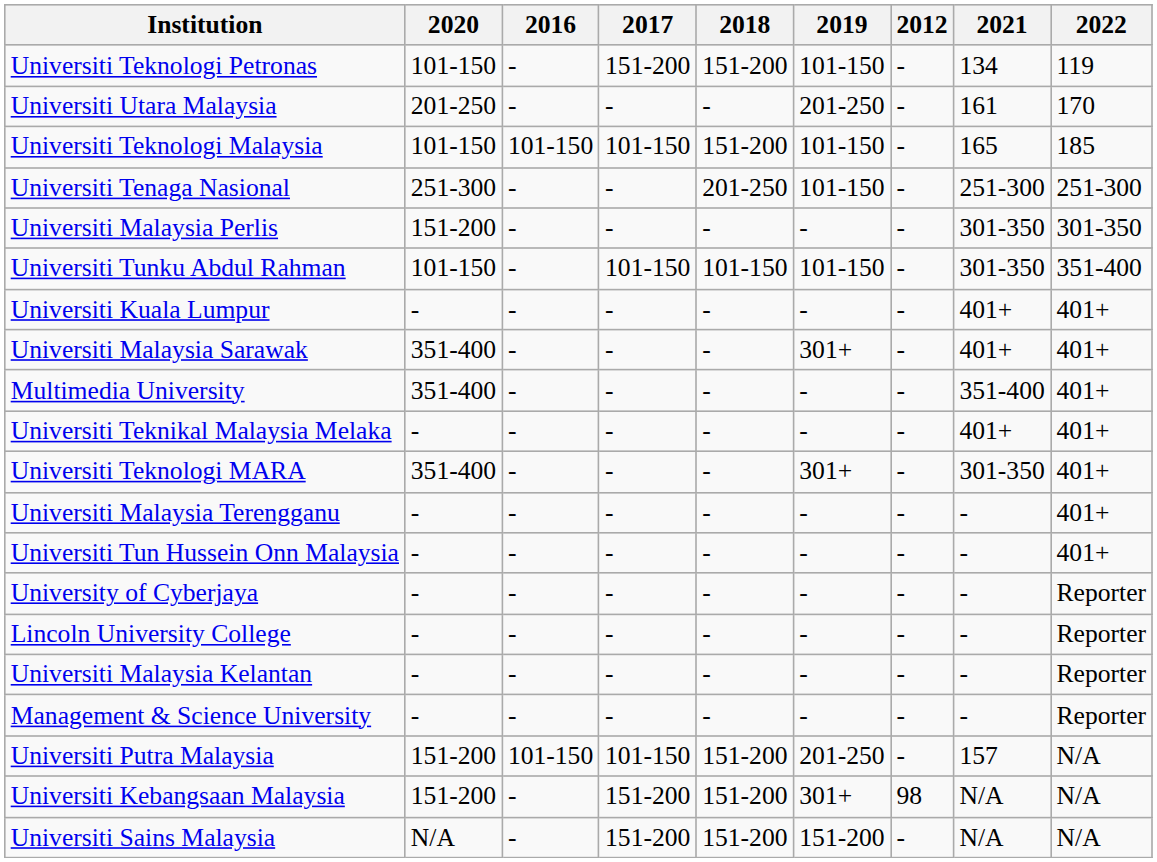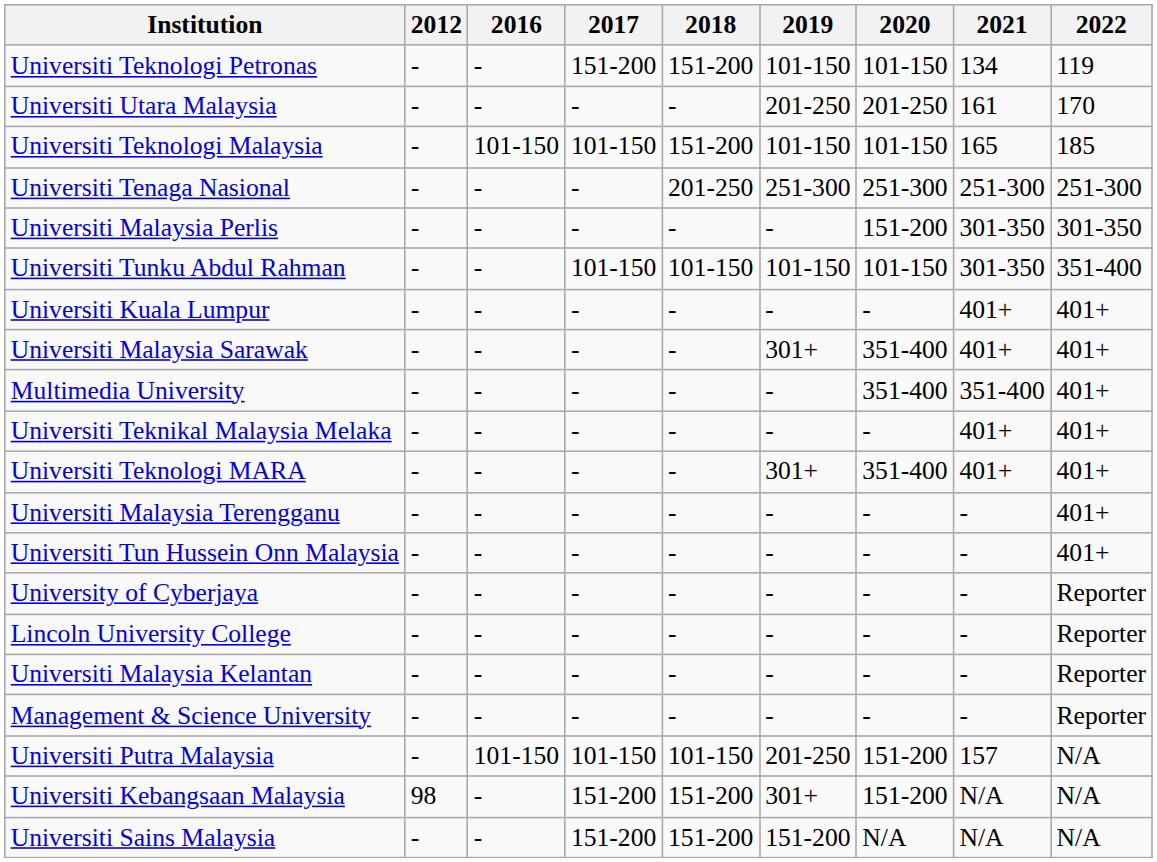 <table class="sortable wikitable" border="1">
 <tr>
 <th>Institution</th>
-<th>2020</th>
+<th>2012</th>
 <th>2016</th>
 <th>2017</th>
 <th>2018</th>
 <th>2019</th>
-<th>2012</th>
+<th>2020</th>
 <th>2021</th>
 <th>2022</th>
 </tr>
 <tr>
 <td><a href='#'>Universiti Teknologi Petronas</a></td>
-<td>101-150</td>
+<td>-</td>
 <td>-</td>
 <td>151-200</td>
 <td>151-200</td>
 <td>101-150</td>
-<td>-</td>
+<td>101-150</td>
 <td>134</td>
 <td>119</td>
 </tr>
 <tr>
 <td><a href='#'>Universiti Utara Malaysia</a></td>
-<td>201-250</td>
+<td>-</td>
 <td>-</td>
 <td>-</td>
 <td>-</td>
 <td>201-250</td>
-<td>-</td>
+<td>201-250</td>
 <td>161</td>
 <td>170</td>
 </tr>
 <tr>
 <td><a href='#'>Universiti Teknologi Malaysia</a></td>
-<td>101-150</td>
+<td>-</td>
 <td>101-150</td>
 <td>101-150</td>
 <td>151-200</td>
 <td>101-150</td>
-<td>-</td>
+<td>101-150</td>
 <td>165</td>
 <td>185</td>
 </tr>
 <tr>
 <td><a href='#'>Universiti Tenaga Nasional</a></td>
-<td>251-300</td>
+<td>-</td>
 <td>-</td>
 <td>-</td>
 <td>201-250</td>
-<td>101-150</td>
-<td>-</td>
+<td>251-300</td>
+<td>251-300</td>
 <td>251-300</td>
 <td>251-300</td>
 </tr>
 <tr>
 <td><a href='#'>Universiti Malaysia Perlis</a></td>
-<td>151-200</td>
 <td>-</td>
 <td>-</td>
 <td>-</td>
 <td>-</td>
 <td>-</td>
+<td>151-200</td>
 <td>301-350</td>
 <td>301-350</td>
 </tr>
 <tr>
 <td><a href='#'>Universiti Tunku Abdul Rahman</a></td>
-<td>101-150</td>
+<td>-</td>
 <td>-</td>
 <td>101-150</td>
 <td>101-150</td>
 <td>101-150</td>
-<td>-</td>
+<td>101-150</td>
 <td>301-350</td>
 <td>351-400</td>
 </tr>
 <tr>
 <td><a href='#'>Universiti Kuala Lumpur</a></td>
 <td>-</td>
 <td>-</td>
 <td>-</td>
 <td>-</td>
 <td>-</td>
 <td>-</td>
 <td>401+</td>
 <td>401+</td>
 </tr>
 <tr>
 <td><a href='#'>Universiti Malaysia Sarawak</a></td>
-<td>351-400</td>
+<td>-</td>
 <td>-</td>
 <td>-</td>
 <td>-</td>
 <td>301+</td>
-<td>-</td>
+<td>351-400</td>
 <td>401+</td>
 <td>401+</td>
 </tr>
 <tr>
 <td><a href='#'>Multimedia University</a></td>
-<td>351-400</td>
 <td>-</td>
 <td>-</td>
 <td>-</td>
 <td>-</td>
 <td>-</td>
+<td>351-400</td>
 <td>351-400</td>
 <td>401+</td>
 </tr>
 <tr>
 <td><a href='#'>Universiti Teknikal Malaysia Melaka</a></td>
 <td>-</td>
 <td>-</td>
 <td>-</td>
 <td>-</td>
 <td>-</td>
 <td>-</td>
 <td>401+</td>
 <td>401+</td>
 </tr>
 <tr>
 <td><a href='#'>Universiti Teknologi MARA</a></td>
-<td>351-400</td>
+<td>-</td>
 <td>-</td>
 <td>-</td>
 <td>-</td>
 <td>301+</td>
-<td>-</td>
-<td>301-350</td>
+<td>351-400</td>
+<td>401+</td>
 <td>401+</td>
 </tr>
 <tr>
 <td><a href='#'>Universiti Malaysia Terengganu</a></td>
 <td>-</td>
 <td>-</td>
 <td>-</td>
 <td>-</td>
 <td>-</td>
 <td>-</td>
 <td>-</td>
 <td>401+</td>
 </tr>
 <tr>
 <td><a href='#'>Universiti Tun Hussein Onn Malaysia</a></td>
 <td>-</td>
 <td>-</td>
 <td>-</td>
 <td>-</td>
 <td>-</td>
 <td>-</td>
 <td>-</td>
 <td>401+</td>
 </tr>
 <tr>
 <td><a href='#'>University of Cyberjaya</a></td>
 <td>-</td>
 <td>-</td>
 <td>-</td>
 <td>-</td>
 <td>-</td>
 <td>-</td>
 <td>-</td>
 <td>Reporter</td>
 </tr>
 <tr>
 <td><a href='#'>Lincoln University College</a></td>
 <td>-</td>
 <td>-</td>
 <td>-</td>
 <td>-</td>
 <td>-</td>
 <td>-</td>
 <td>-</td>
 <td>Reporter</td>
 </tr>
 <tr>
 <td><a href='#'>Universiti Malaysia Kelantan</a></td>
 <td>-</td>
 <td>-</td>
 <td>-</td>
 <td>-</td>
 <td>-</td>
 <td>-</td>
 <td>-</td>
 <td>Reporter</td>
 </tr>
 <tr>
 <td><a href='#'>Management & Science University</a></td>
 <td>-</td>
 <td>-</td>
 <td>-</td>
 <td>-</td>
 <td>-</td>
 <td>-</td>
 <td>-</td>
 <td>Reporter</td>
 </tr>
 <tr>
 <td><a href='#'>Universiti Putra Malaysia</a></td>
-<td>151-200</td>
+<td>-</td>
 <td>101-150</td>
 <td>101-150</td>
+<td>101-150</td>
+<td>201-250</td>
 <td>151-200</td>
-<td>201-250</td>
-<td>-</td>
 <td>157</td>
 <td>N/A</td>
 </tr>
 <tr>
 <td><a href='#'>Universiti Kebangsaan Malaysia</a></td>
-<td>151-200</td>
+<td>98</td>
 <td>-</td>
 <td>151-200</td>
 <td>151-200</td>
 <td>301+</td>
-<td>98</td>
+<td>151-200</td>
 <td>N/A</td>
 <td>N/A</td>
 </tr>
 <tr>
 <td><a href='#'>Universiti Sains Malaysia</a></td>
-<td>N/A</td>
+<td>-</td>
 <td>-</td>
 <td>151-200</td>
 <td>151-200</td>
 <td>151-200</td>
-<td>-</td>
+<td>N/A</td>
 <td>N/A</td>
 <td>N/A</td>
 </tr>
 </table>
